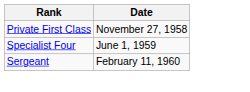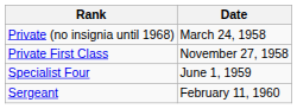 <table class="wikitable">
 <tr>
 <th>Rank</th>
 <th>Date</th>
+</tr>
+<tr>
+<td><a href='#'>Private</a> (no insignia until 1968)</td>
+<td>March 24, 1958</td>
 </tr>
 <tr>
 <td> <a href='#'>Private First Class</a></td>
 <td>November 27, 1958</td>
 </tr>
 <tr>
 <td> <a href='#'>Specialist Four</a></td>
 <td>June 1, 1959</td>
 </tr>
 <tr>
 <td> <a href='#'>Sergeant</a></td>
 <td>February 11, 1960</td>
 </tr>
 </table>
